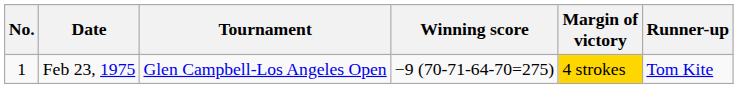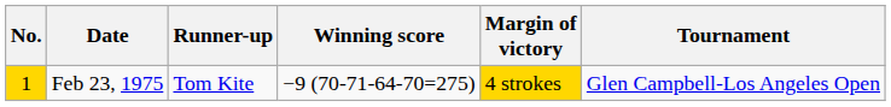 <table class="wikitable" style="font-size:95%;">
 <tr>
 <th>No.</th>
 <th>Date</th>
-<th>Tournament</th>
+<th>Runner-up</th>
 <th>Winning score</th>
 <th>Margin of<br>victory</th>
-<th>Runner-up</th>
+<th>Tournament</th>
 </tr>
 <tr>
-<td align=center>1</td>
+<td align=center style="background: gold;">1</td>
 <td align=right>Feb 23, <a href='#'>1975</a></td>
-<td><a href='#'>Glen Campbell-Los Angeles Open</a></td>
+<td> <a href='#'>Tom Kite</a></td>
 <td>−9 (70-71-64-70=275)</td>
 <td style="background: gold;">4 strokes</td>
-<td> <a href='#'>Tom Kite</a></td>
+<td><a href='#'>Glen Campbell-Los Angeles Open</a></td>
 </tr>
 </table>
